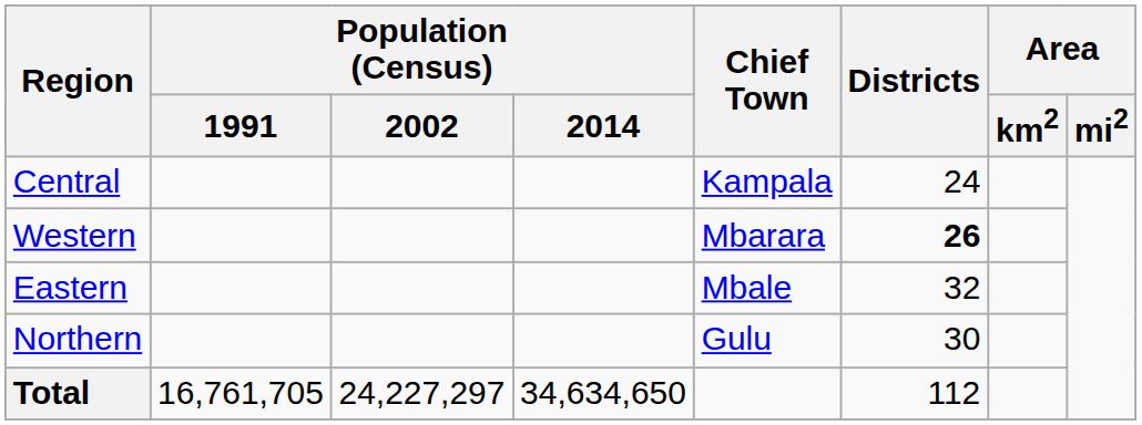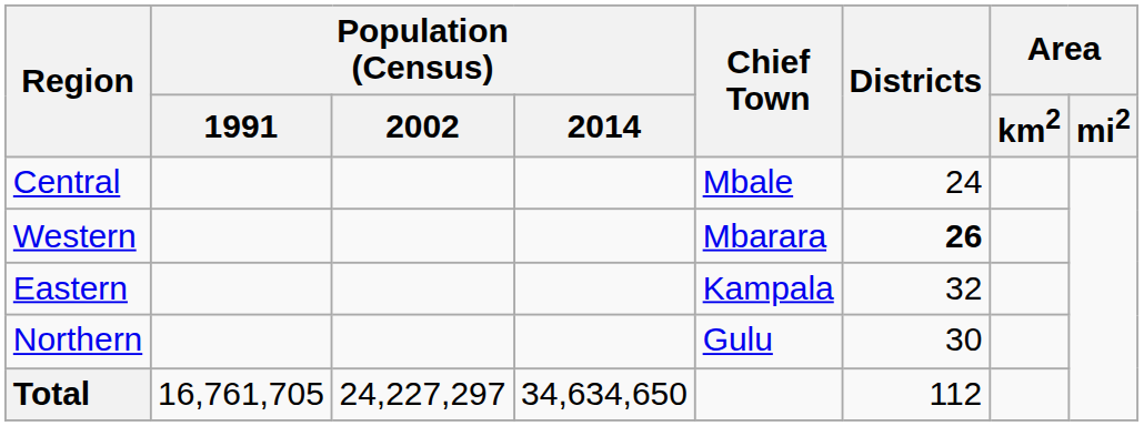 <table class="wikitable sortable" style="text-align:right">
 <tr>
 <th rowspan="2" class=unsortable>Region</th>
 <th colspan="3">Population<br>(Census)</th>
 <th rowspan="2">Chief<br>Town</th>
 <th rowspan="2">Districts</th>
 <th colspan="2">Area</th>
 </tr>
 <tr>
 <th>1991</th>
 <th>2002</th>
 <th>2014</th>
 <th>km<sup>2</sup></th>
 <th>mi<sup>2</sup></th>
 </tr>
 <tr>
 <td style="text-align:left"><a href='#'>Central</a></td>
 <td></td>
 <td></td>
 <td></td>
-<td style="text-align:left"><a href='#'>Kampala</a></td>
+<td style="text-align:left"><a href='#'>Mbale</a></td>
 <td>24</td>
 <td></td>
 </tr>
 <tr>
 <td style="text-align:left"><a href='#'>Western</a></td>
 <td></td>
 <td></td>
 <td></td>
 <td style="text-align:left"><a href='#'>Mbarara</a></td>
 <td><strong>26</strong></td>
 <td></td>
 </tr>
 <tr>
 <td style="text-align:left"><a href='#'>Eastern</a></td>
 <td></td>
 <td></td>
 <td></td>
-<td style="text-align:left"><a href='#'>Mbale</a></td>
+<td style="text-align:left"><a href='#'>Kampala</a></td>
 <td>32</td>
 <td></td>
 </tr>
 <tr>
 <td style="text-align:left"><a href='#'>Northern</a></td>
 <td></td>
 <td></td>
 <td></td>
 <td style="text-align:left"><a href='#'>Gulu</a></td>
 <td>30</td>
 <td></td>
 </tr>
 <tr class=sortbottom>
 <th style="text-align:left">Total</th>
 <td>16,761,705</td>
 <td>24,227,297</td>
 <td>34,634,650</td>
 <td></td>
 <td>112</td>
 <td></td>
 </tr>
 </table>
